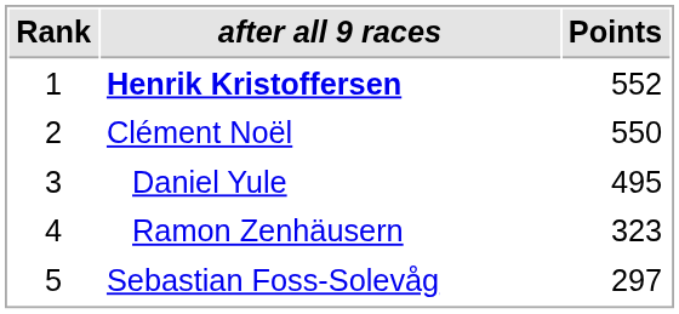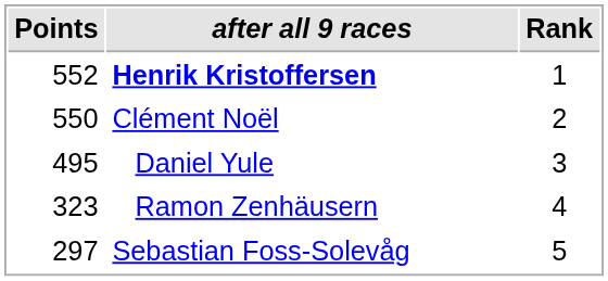 <table cellspacing="1" cellpadding="3" style="border:1px solid #aaa; font-size:86%;">
 <tr style="background:#e4e4e4;">
+<th style="border-bottom:1px solid #aaa; width:20px;">Points</th>
+<th style="border-bottom:1px solid #aaa; width:200px; white-space:nowrap;"><em>after all 9 races</em></th>
 <th style="border-bottom:1px solid #aaa; width:10px;">Rank</th>
-<th style="border-bottom:1px solid #aaa; width:200px; white-space:nowrap;"><em>after all 9 races</em></th>
-<th style="border-bottom:1px solid #aaa; width:20px;">Points</th>
 </tr>
 <tr>
+<td align="right">552</td>
+<td><strong> <a href='#'>Henrik Kristoffersen</a></strong></td>
 <td style="text-align:center;">1</td>
-<td><strong> <a href='#'>Henrik Kristoffersen</a></strong></td>
-<td align="right">552</td>
 </tr>
 <tr>
+<td align="right">550</td>
+<td> <a href='#'>Clément Noël</a></td>
 <td style="text-align:center;">2</td>
-<td> <a href='#'>Clément Noël</a></td>
-<td align="right">550</td>
 </tr>
 <tr>
+<td align="right">495</td>
+<td>   <a href='#'>Daniel Yule</a></td>
 <td style="text-align:center;">3</td>
-<td>   <a href='#'>Daniel Yule</a></td>
-<td align="right">495</td>
 </tr>
 <tr>
+<td align="right">323</td>
+<td>   <a href='#'>Ramon Zenhäusern</a></td>
 <td style="text-align:center;">4</td>
-<td>   <a href='#'>Ramon Zenhäusern</a></td>
-<td align="right">323</td>
 </tr>
 <tr>
+<td align="right">297</td>
+<td> <a href='#'>Sebastian Foss-Solevåg</a></td>
 <td style="text-align:center;">5</td>
-<td> <a href='#'>Sebastian Foss-Solevåg</a></td>
-<td align="right">297</td>
 </tr>
 </table>
